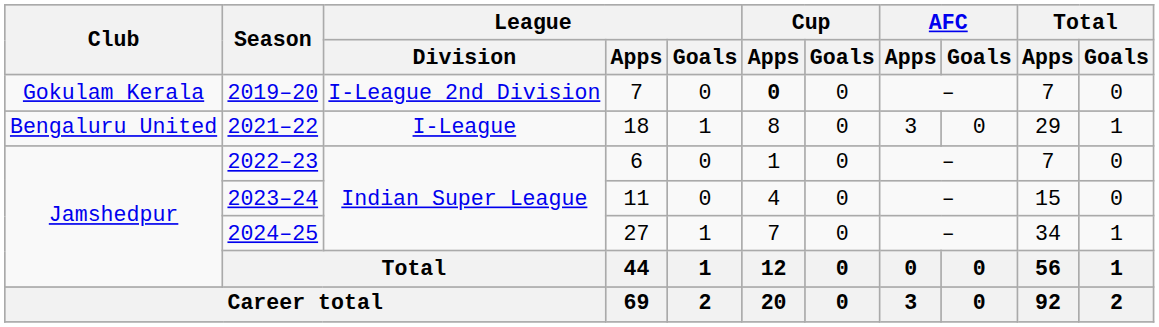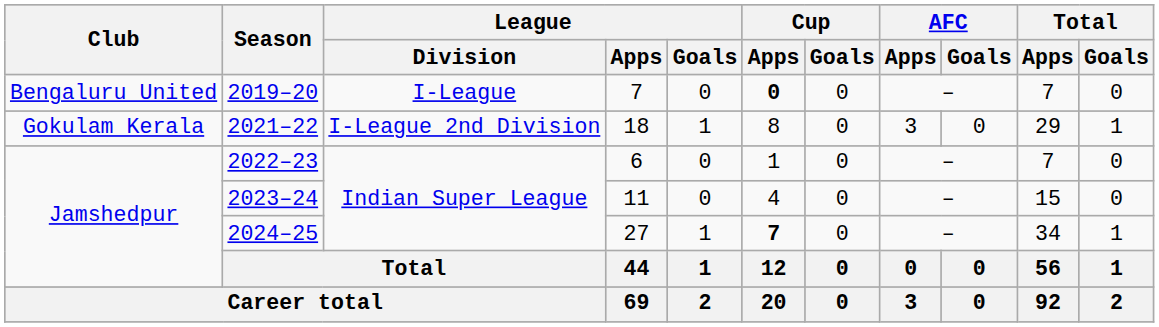 <table class=wikitable style=text-align:center>
 <tr>
 <th rowspan="2">Club</th>
 <th rowspan="2">Season</th>
 <th colspan="3">League</th>
 <th colspan="2">Cup</th>
 <th colspan="2"><a href='#'>AFC</a></th>
 <th colspan="2">Total</th>
 </tr>
 <tr>
 <th>Division</th>
 <th>Apps</th>
 <th>Goals</th>
 <th>Apps</th>
 <th>Goals</th>
 <th>Apps</th>
 <th>Goals</th>
 <th>Apps</th>
 <th>Goals</th>
 </tr>
 <tr>
-<td rowspan="1"><a href='#'>Gokulam Kerala</a></td>
+<td rowspan="1"><a href='#'>Bengaluru United</a></td>
 <td><a href='#'>2019–20</a></td>
-<td rowspan="1"><a href='#'>I-League 2nd Division</a></td>
+<td rowspan="1"><a href='#'>I-League</a></td>
 <td>7</td>
 <td>0</td>
 <td><strong>0</strong></td>
 <td>0</td>
 <td colspan="2">–</td>
 <td>7</td>
 <td>0</td>
 </tr>
 <tr>
-<td rowspan="1"><a href='#'>Bengaluru United</a></td>
+<td rowspan="1"><a href='#'>Gokulam Kerala</a></td>
 <td><a href='#'>2021–22</a></td>
-<td rowspan="1"><a href='#'>I-League</a></td>
+<td rowspan="1"><a href='#'>I-League 2nd Division</a></td>
 <td>18</td>
 <td>1</td>
 <td>8</td>
 <td>0</td>
 <td>3</td>
 <td>0</td>
 <td>29</td>
 <td>1</td>
 </tr>
 <tr>
 <td rowspan="4"><a href='#'>Jamshedpur</a></td>
 <td><a href='#'>2022–23</a></td>
 <td rowspan="3"><a href='#'>Indian Super League</a></td>
 <td>6</td>
 <td>0</td>
 <td>1</td>
 <td>0</td>
 <td colspan="2">–</td>
 <td>7</td>
 <td>0</td>
 </tr>
 <tr>
 <td><a href='#'>2023–24</a></td>
 <td>11</td>
 <td>0</td>
 <td>4</td>
 <td>0</td>
 <td colspan="2">–</td>
 <td>15</td>
 <td>0</td>
 </tr>
 <tr>
 <td><a href='#'>2024–25</a></td>
 <td>27</td>
 <td>1</td>
-<td>7</td>
+<td><strong>7</strong></td>
 <td>0</td>
 <td colspan="2">–</td>
 <td>34</td>
 <td>1</td>
 </tr>
 <tr>
 <th colspan="2">Total</th>
 <th>44</th>
 <th>1</th>
 <th>12</th>
 <th>0</th>
 <th>0</th>
 <th>0</th>
 <th>56</th>
 <th>1</th>
 </tr>
 <tr>
 <th colspan="3">Career total</th>
 <th>69</th>
 <th>2</th>
 <th>20</th>
 <th>0</th>
 <th>3</th>
 <th>0</th>
 <th>92</th>
 <th>2</th>
 </tr>
 </table>
